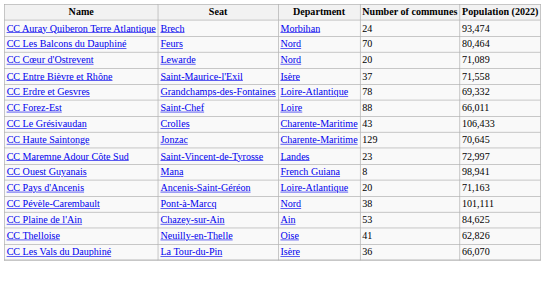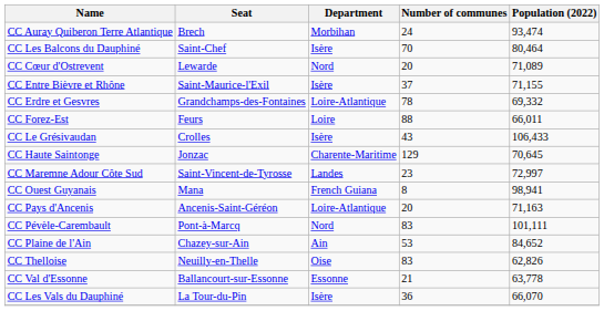 <table class="wikitable sortable">
 <tr>
 <th>Name</th>
 <th>Seat</th>
 <th>Department</th>
 <th>Number of communes</th>
 <th>Population (2022)</th>
 </tr>
 <tr>
 <td><a href='#'>CC Auray Quiberon Terre Atlantique</a></td>
 <td><a href='#'>Brech</a></td>
 <td><a href='#'>Morbihan</a></td>
 <td>24</td>
 <td>93,474</td>
 </tr>
 <tr>
 <td><a href='#'>CC Les Balcons du Dauphiné</a></td>
-<td><a href='#'>Feurs</a></td>
-<td><a href='#'>Nord</a></td>
+<td><a href='#'>Saint-Chef</a></td>
+<td><a href='#'>Isère</a></td>
 <td>70</td>
 <td>80,464</td>
 </tr>
 <tr>
 <td><a href='#'>CC Cœur d'Ostrevent</a></td>
 <td><a href='#'>Lewarde</a></td>
 <td><a href='#'>Nord</a></td>
 <td>20</td>
 <td>71,089</td>
 </tr>
 <tr>
 <td><a href='#'>CC Entre Bièvre et Rhône</a></td>
 <td><a href='#'>Saint-Maurice-l'Exil</a></td>
 <td><a href='#'>Isère</a></td>
 <td>37</td>
-<td>71,558</td>
+<td>71,155</td>
 </tr>
 <tr>
 <td><a href='#'>CC Erdre et Gesvres</a></td>
 <td><a href='#'>Grandchamps-des-Fontaines</a></td>
 <td><a href='#'>Loire-Atlantique</a></td>
 <td>78</td>
 <td>69,332</td>
 </tr>
 <tr>
 <td><a href='#'>CC Forez-Est</a></td>
-<td><a href='#'>Saint-Chef</a></td>
+<td><a href='#'>Feurs</a></td>
 <td><a href='#'>Loire</a></td>
 <td>88</td>
 <td>66,011</td>
 </tr>
 <tr>
 <td><a href='#'>CC Le Grésivaudan</a></td>
 <td><a href='#'>Crolles</a></td>
-<td><a href='#'>Charente-Maritime</a></td>
+<td><a href='#'>Isère</a></td>
 <td>43</td>
 <td>106,433</td>
 </tr>
 <tr>
 <td><a href='#'>CC Haute Saintonge</a></td>
 <td><a href='#'>Jonzac</a></td>
 <td><a href='#'>Charente-Maritime</a></td>
 <td>129</td>
 <td>70,645</td>
 </tr>
 <tr>
 <td><a href='#'>CC Maremne Adour Côte Sud</a></td>
 <td><a href='#'>Saint-Vincent-de-Tyrosse</a></td>
 <td><a href='#'>Landes</a></td>
 <td>23</td>
 <td>72,997</td>
 </tr>
 <tr>
 <td><a href='#'>CC Ouest Guyanais</a></td>
 <td><a href='#'>Mana</a></td>
 <td><a href='#'>French Guiana</a></td>
 <td>8</td>
 <td>98,941</td>
 </tr>
 <tr>
 <td><a href='#'>CC Pays d'Ancenis</a></td>
 <td><a href='#'>Ancenis-Saint-Géréon</a></td>
 <td><a href='#'>Loire-Atlantique</a></td>
 <td>20</td>
 <td>71,163</td>
 </tr>
 <tr>
 <td><a href='#'>CC Pévèle-Carembault</a></td>
 <td><a href='#'>Pont-à-Marcq</a></td>
 <td><a href='#'>Nord</a></td>
-<td>38</td>
+<td>83</td>
 <td>101,111</td>
 </tr>
 <tr>
 <td><a href='#'>CC Plaine de l'Ain</a></td>
 <td><a href='#'>Chazey-sur-Ain</a></td>
 <td><a href='#'>Ain</a></td>
 <td>53</td>
-<td>84,625</td>
+<td>84,652</td>
 </tr>
 <tr>
 <td><a href='#'>CC Thelloise</a></td>
 <td><a href='#'>Neuilly-en-Thelle</a></td>
 <td><a href='#'>Oise</a></td>
-<td>41</td>
+<td>83</td>
 <td>62,826</td>
+</tr>
+<tr>
+<td><a href='#'>CC Val d'Essonne</a></td>
+<td><a href='#'>Ballancourt-sur-Essonne</a></td>
+<td><a href='#'>Essonne</a></td>
+<td>21</td>
+<td>63,778</td>
 </tr>
 <tr>
 <td><a href='#'>CC Les Vals du Dauphiné</a></td>
 <td><a href='#'>La Tour-du-Pin</a></td>
 <td><a href='#'>Isère</a></td>
 <td>36</td>
 <td>66,070</td>
 </tr>
 <tr>
 </tr>
 </table>
